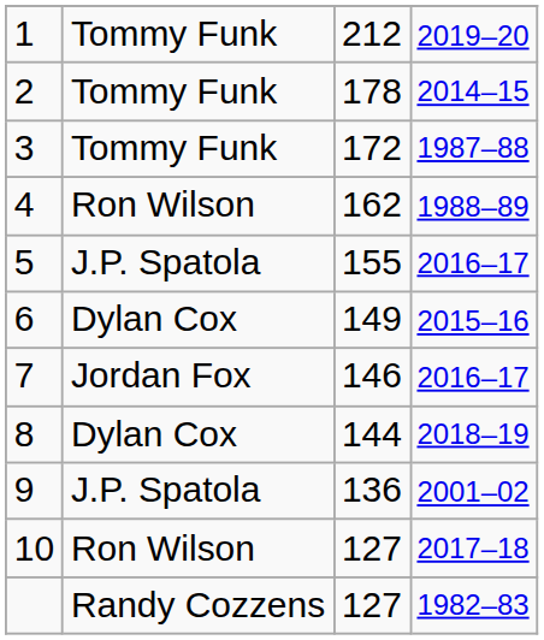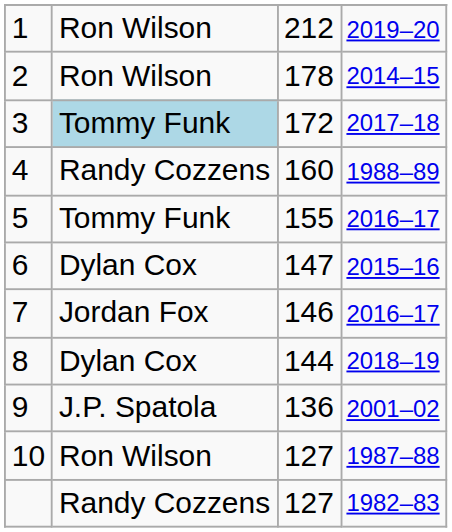 <table class="wikitable">
 <tr>
 </tr>
 <tr>
 <td>1</td>
-<td>Tommy Funk</td>
+<td>Ron Wilson</td>
 <td>212</td>
 <td style="font-size:80%;"><a href='#'>2019–20</a></td>
 </tr>
 <tr>
 <td>2</td>
-<td>Tommy Funk</td>
+<td>Ron Wilson</td>
 <td>178</td>
 <td style="font-size:80%;"><a href='#'>2014–15</a></td>
 </tr>
 <tr>
 <td>3</td>
-<td>Tommy Funk</td>
+<td style="background: lightblue;">Tommy Funk</td>
 <td>172</td>
-<td style="font-size:80%;"><a href='#'>1987–88</a></td>
+<td style="font-size:80%;"><a href='#'>2017–18</a></td>
 </tr>
 <tr>
 <td>4</td>
-<td>Ron Wilson</td>
-<td>162</td>
+<td>Randy Cozzens</td>
+<td>160</td>
 <td style="font-size:80%;"><a href='#'>1988–89</a></td>
 </tr>
 <tr>
 <td>5</td>
-<td>J.P. Spatola</td>
+<td>Tommy Funk</td>
 <td>155</td>
 <td style="font-size:80%;"><a href='#'>2016–17</a></td>
 </tr>
 <tr>
 <td>6</td>
 <td>Dylan Cox</td>
-<td>149</td>
+<td>147</td>
 <td style="font-size:80%;"><a href='#'>2015–16</a></td>
 </tr>
 <tr>
 <td>7</td>
 <td>Jordan Fox</td>
 <td>146</td>
 <td style="font-size:80%;"><a href='#'>2016–17</a></td>
 </tr>
 <tr>
 <td>8</td>
 <td>Dylan Cox</td>
 <td>144</td>
 <td style="font-size:80%;"><a href='#'>2018–19</a></td>
 </tr>
 <tr>
 <td>9</td>
 <td>J.P. Spatola</td>
 <td>136</td>
 <td style="font-size:80%;"><a href='#'>2001–02</a></td>
 </tr>
 <tr>
 <td>10</td>
 <td>Ron Wilson</td>
 <td>127</td>
-<td style="font-size:80%;"><a href='#'>2017–18</a></td>
+<td style="font-size:80%;"><a href='#'>1987–88</a></td>
 </tr>
 <tr>
 <td></td>
 <td>Randy Cozzens</td>
 <td>127</td>
 <td style="font-size:80%;"><a href='#'>1982–83</a></td>
 </tr>
 </table>
